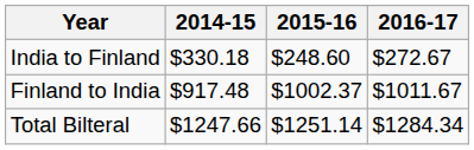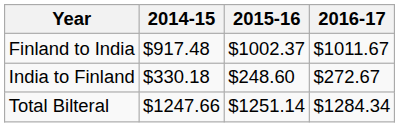 <table class="wikitable">
 <tr>
 <th>Year</th>
 <th>2014-15</th>
 <th>2015-16</th>
 <th>2016-17</th>
 </tr>
 <tr>
+<td>Finland to India</td>
+<td>$917.48</td>
+<td>$1002.37</td>
+<td>$1011.67</td>
+</tr>
+<tr>
 <td>India to Finland</td>
 <td>$330.18</td>
 <td>$248.60</td>
 <td>$272.67</td>
-</tr>
-<tr>
-<td>Finland to India</td>
-<td>$917.48</td>
-<td>$1002.37</td>
-<td>$1011.67</td>
 </tr>
 <tr>
 <td>Total Bilteral</td>
 <td>$1247.66</td>
 <td>$1251.14</td>
 <td>$1284.34</td>
 </tr>
 </table>
